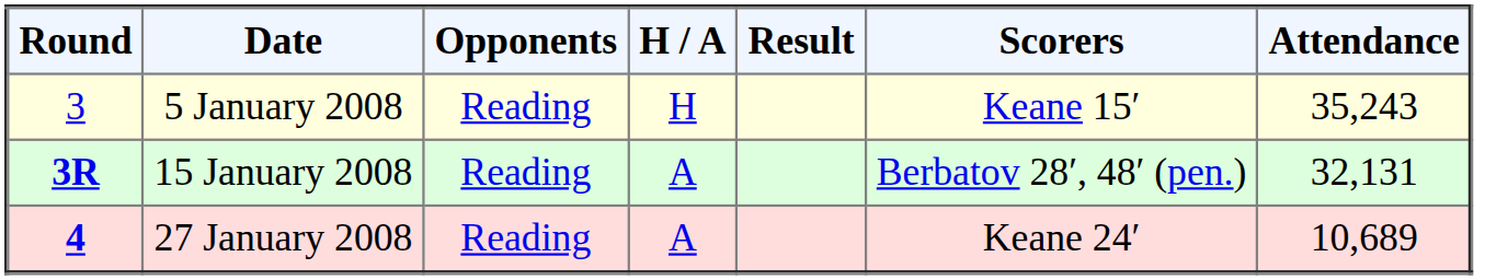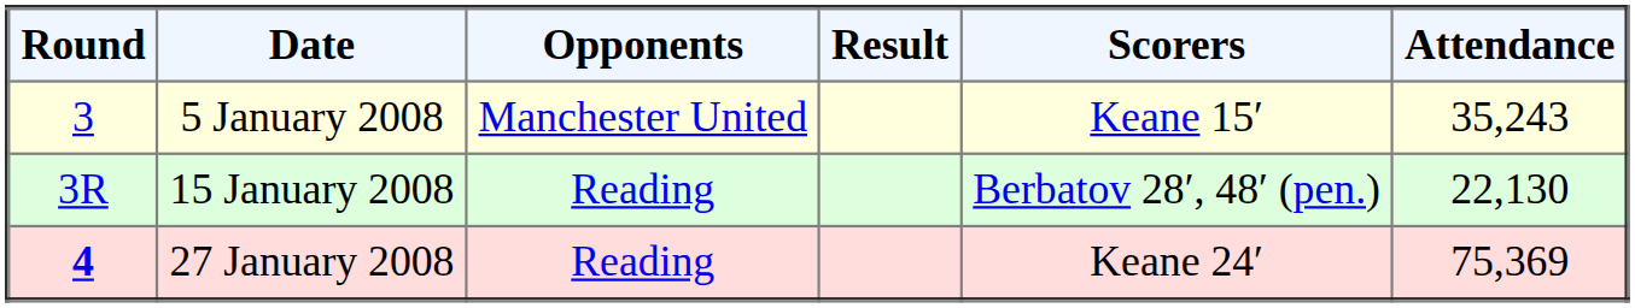 <table border="2" cellpadding="4" style="border-collapse:collapse; text-align:center;">
 <tr style="background:#f0f6ff;">
 <th>Round</th>
 <th>Date</th>
 <th>Opponents</th>
-<th>H / A</th>
 <th>Result</th>
 <th>Scorers</th>
 <th>Attendance</th>
 </tr>
 <tr style="background:#ffd;">
 <td><a href='#'>3</a></td>
 <td>5 January 2008</td>
-<td><a href='#'>Reading</a></td>
-<td><a href='#'>H</a></td>
+<td><a href='#'>Manchester United</a></td>
 <td></td>
 <td><a href='#'>Keane</a> 15′</td>
 <td>35,243</td>
 </tr>
 <tr style="background:#dfd;">
-<td><strong><a href='#'>3R</a></strong></td>
+<td><a href='#'>3R</a></td>
 <td>15 January 2008</td>
 <td><a href='#'>Reading</a></td>
-<td><a href='#'>A</a></td>
 <td></td>
 <td><a href='#'>Berbatov</a> 28′, 48′ (<a href='#'>pen.</a>)</td>
-<td>32,131</td>
+<td>22,130</td>
 </tr>
 <tr style="background:#fdd;">
 <td><strong><a href='#'>4</a></strong></td>
 <td>27 January 2008</td>
 <td><a href='#'>Reading</a></td>
-<td><a href='#'>A</a></td>
 <td></td>
 <td>Keane 24′</td>
-<td>10,689</td>
+<td>75,369</td>
 </tr>
 </table>
